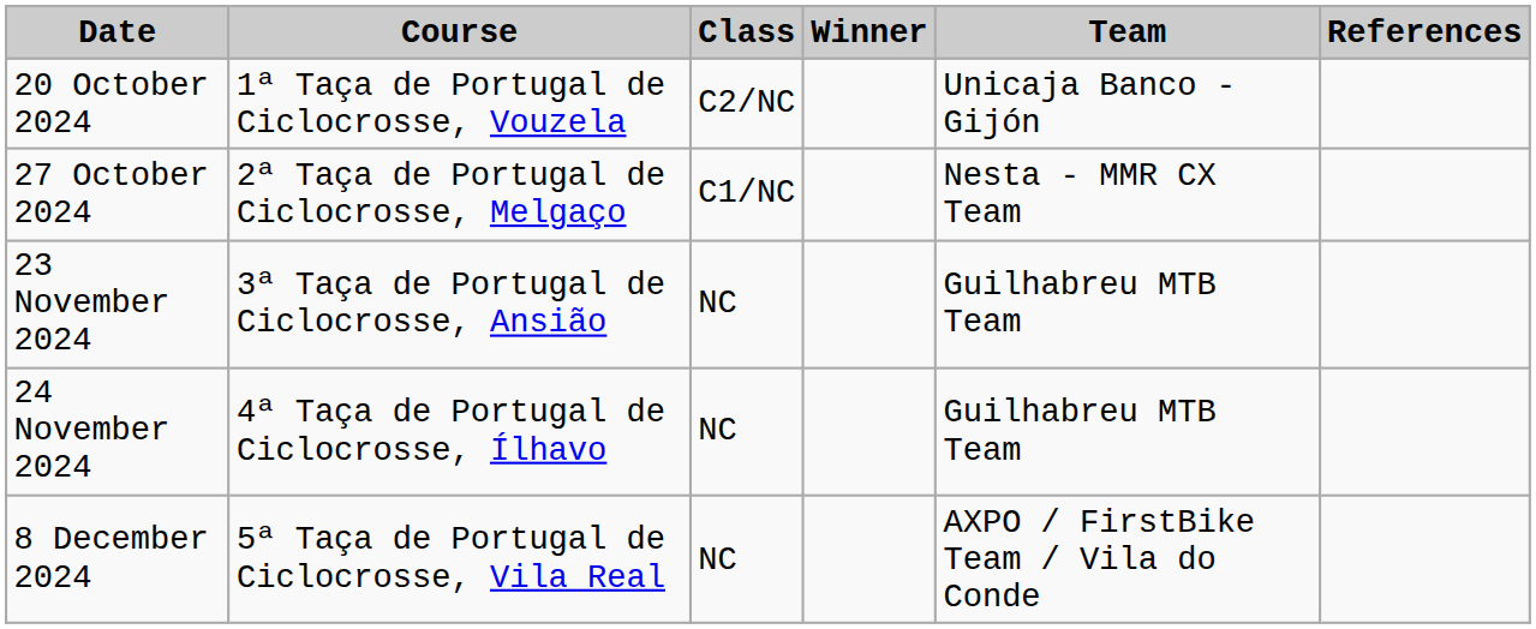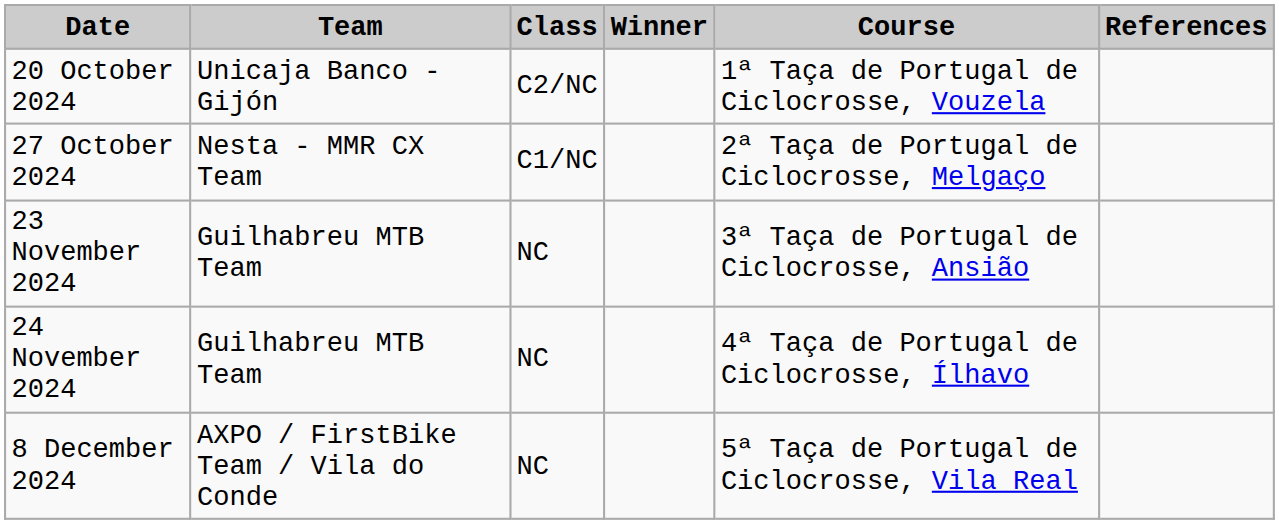 <table class="wikitable sortable alternance ">
 <tr>
 <th scope="col" style="background-color:#CCCCCC;">Date</th>
-<th scope="col" style="background-color:#CCCCCC;">Course</th>
+<th scope="col" style="background-color:#CCCCCC;">Team</th>
 <th scope="col" style="background-color:#CCCCCC;">Class</th>
 <th scope="col" style="background-color:#CCCCCC;">Winner</th>
-<th scope="col" style="background-color:#CCCCCC;">Team</th>
+<th scope="col" style="background-color:#CCCCCC;">Course</th>
 <th scope="col" style="background-color:#CCCCCC;">References</th>
 </tr>
 <tr>
 <td>20 October 2024</td>
-<td> 1ª Taça de Portugal de Ciclocrosse, <a href='#'>Vouzela</a></td>
+<td>Unicaja Banco - Gijón</td>
 <td>C2/NC</td>
 <td></td>
-<td>Unicaja Banco - Gijón</td>
+<td> 1ª Taça de Portugal de Ciclocrosse, <a href='#'>Vouzela</a></td>
 <td></td>
 </tr>
 <tr>
 <td>27 October 2024</td>
-<td> 2ª Taça de Portugal de Ciclocrosse, <a href='#'>Melgaço</a></td>
+<td>Nesta - MMR CX Team</td>
 <td>C1/NC</td>
 <td></td>
-<td>Nesta - MMR CX Team</td>
+<td> 2ª Taça de Portugal de Ciclocrosse, <a href='#'>Melgaço</a></td>
 <td></td>
 </tr>
 <tr>
 <td>23 November 2024</td>
-<td> 3ª Taça de Portugal de Ciclocrosse, <a href='#'>Ansião</a></td>
+<td>Guilhabreu MTB Team</td>
 <td>NC</td>
 <td></td>
-<td>Guilhabreu MTB Team</td>
+<td> 3ª Taça de Portugal de Ciclocrosse, <a href='#'>Ansião</a></td>
 <td></td>
 </tr>
 <tr>
 <td>24 November 2024</td>
-<td> 4ª Taça de Portugal de Ciclocrosse, <a href='#'>Ílhavo</a></td>
+<td>Guilhabreu MTB Team</td>
 <td>NC</td>
 <td></td>
-<td>Guilhabreu MTB Team</td>
+<td> 4ª Taça de Portugal de Ciclocrosse, <a href='#'>Ílhavo</a></td>
 <td></td>
 </tr>
 <tr>
 <td>8 December 2024</td>
-<td> 5ª Taça de Portugal de Ciclocrosse, <a href='#'>Vila Real</a></td>
+<td>AXPO / FirstBike Team / Vila do Conde</td>
 <td>NC</td>
 <td></td>
-<td>AXPO / FirstBike Team / Vila do Conde</td>
+<td> 5ª Taça de Portugal de Ciclocrosse, <a href='#'>Vila Real</a></td>
 <td></td>
 </tr>
 </table>
